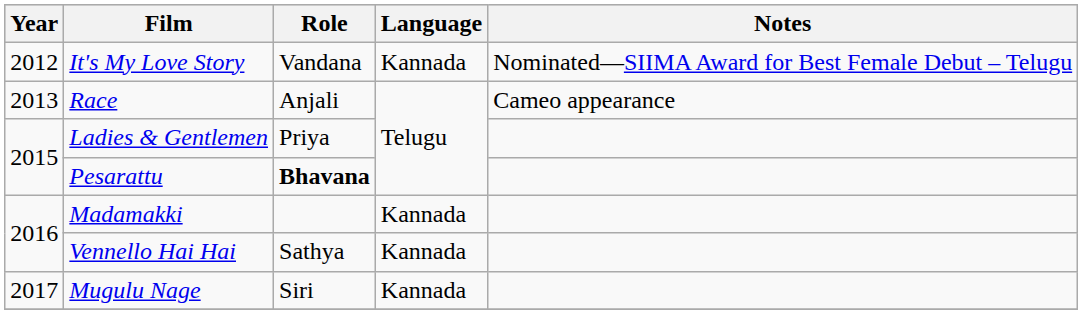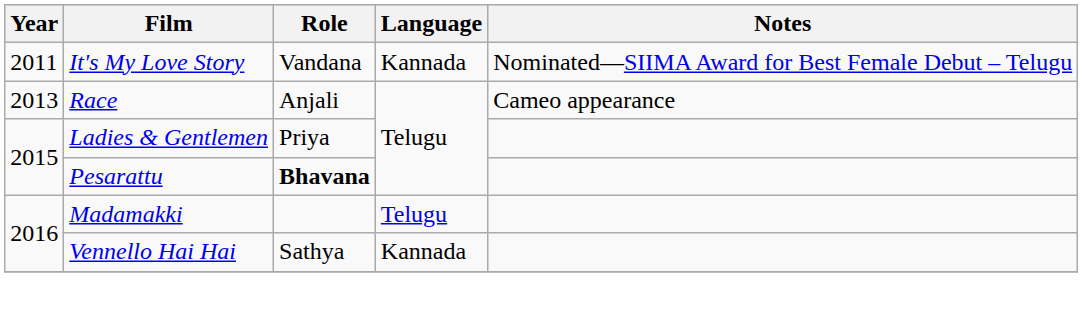 <table class="wikitable sortable">
 <tr style="background:#ccc; text-align:center;">
 <th>Year</th>
 <th>Film</th>
 <th>Role</th>
 <th>Language</th>
 <th>Notes</th>
 </tr>
 <tr>
-<td>2012</td>
+<td>2011</td>
 <td><em><a href='#'>It's My Love Story</a></em></td>
 <td>Vandana</td>
 <td>Kannada</td>
 <td>Nominated—<a href='#'>SIIMA Award for Best Female Debut – Telugu</a></td>
 </tr>
 <tr>
 <td>2013</td>
 <td><em><a href='#'>Race</a></em></td>
 <td>Anjali</td>
 <td rowspan="3">Telugu</td>
 <td>Cameo appearance</td>
 </tr>
 <tr>
 <td rowspan="2">2015</td>
 <td><em><a href='#'>Ladies & Gentlemen</a></em></td>
 <td>Priya</td>
 <td></td>
 </tr>
 <tr>
 <td><em><a href='#'>Pesarattu</a></em></td>
 <td><strong>Bhavana</strong></td>
 <td></td>
 </tr>
 <tr>
 <td rowspan="2">2016</td>
 <td><em><a href='#'>Madamakki</a></em></td>
 <td></td>
-<td>Kannada</td>
+<td><a href='#'>Telugu</a></td>
 <td></td>
 </tr>
 <tr>
 <td><em><a href='#'>Vennello Hai Hai</a></em></td>
 <td>Sathya</td>
 <td>Kannada</td>
 <td></td>
 </tr>
 <tr>
-<td>2017</td>
-<td><em><a href='#'>Mugulu Nage</a></em></td>
-<td>Siri</td>
-<td>Kannada</td>
-<td></td>
-</tr>
-<tr>
 </tr>
 </table>
